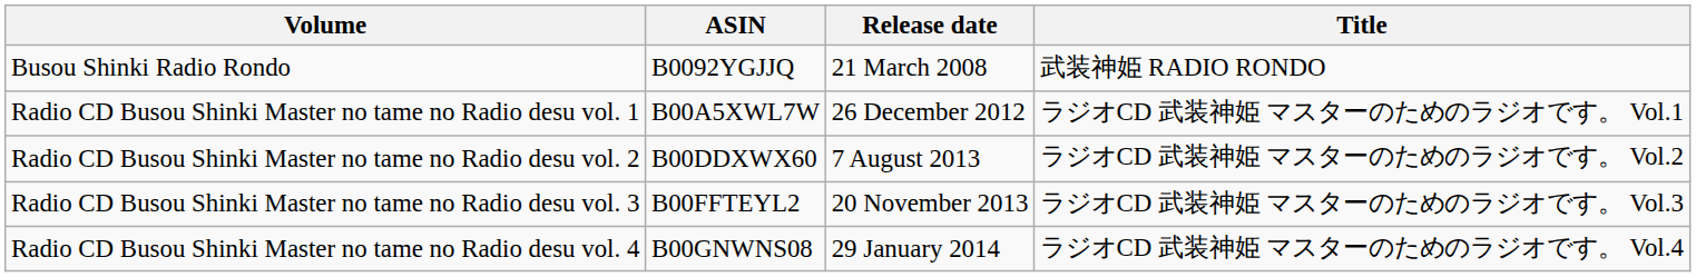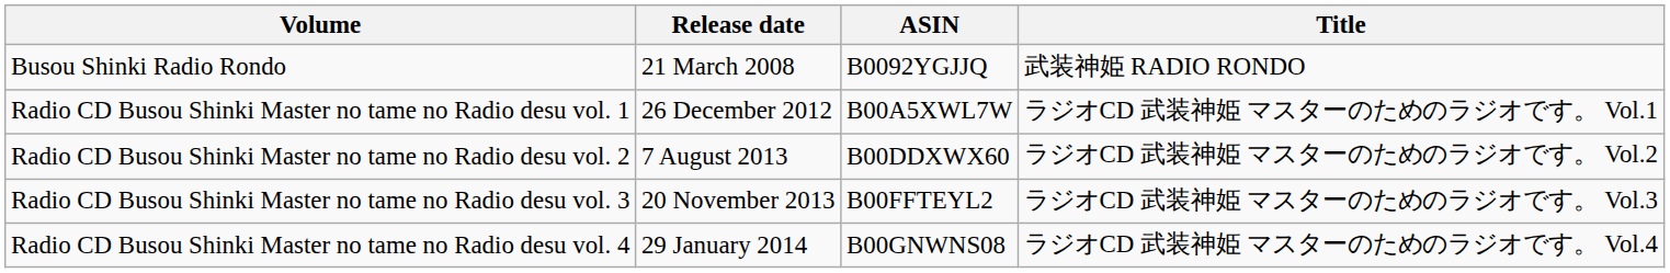 <table class="wikitable sortable">
 <tr>
 <th>Volume</th>
+<th>Release date</th>
 <th>ASIN</th>
-<th>Release date</th>
 <th>Title</th>
 </tr>
 <tr>
 <td>Busou Shinki Radio Rondo</td>
+<td>21 March 2008</td>
 <td>B0092YGJJQ</td>
-<td>21 March 2008</td>
 <td>武装神姫 RADIO RONDO</td>
 </tr>
 <tr>
 <td>Radio CD Busou Shinki Master no tame no Radio desu vol. 1</td>
+<td>26 December 2012</td>
 <td>B00A5XWL7W</td>
-<td>26 December 2012</td>
 <td>ラジオCD 武装神姫 マスターのためのラジオです。 Vol.1</td>
 </tr>
 <tr>
 <td>Radio CD Busou Shinki Master no tame no Radio desu vol. 2</td>
+<td>7 August 2013</td>
 <td>B00DDXWX60</td>
-<td>7 August 2013</td>
 <td>ラジオCD 武装神姫 マスターのためのラジオです。 Vol.2</td>
 </tr>
 <tr>
 <td>Radio CD Busou Shinki Master no tame no Radio desu vol. 3</td>
+<td>20 November 2013</td>
 <td>B00FFTEYL2</td>
-<td>20 November 2013</td>
 <td>ラジオCD 武装神姫 マスターのためのラジオです。 Vol.3</td>
 </tr>
 <tr>
 <td>Radio CD Busou Shinki Master no tame no Radio desu vol. 4</td>
+<td>29 January 2014</td>
 <td>B00GNWNS08</td>
-<td>29 January 2014</td>
 <td>ラジオCD 武装神姫 マスターのためのラジオです。 Vol.4</td>
 </tr>
 </table>
